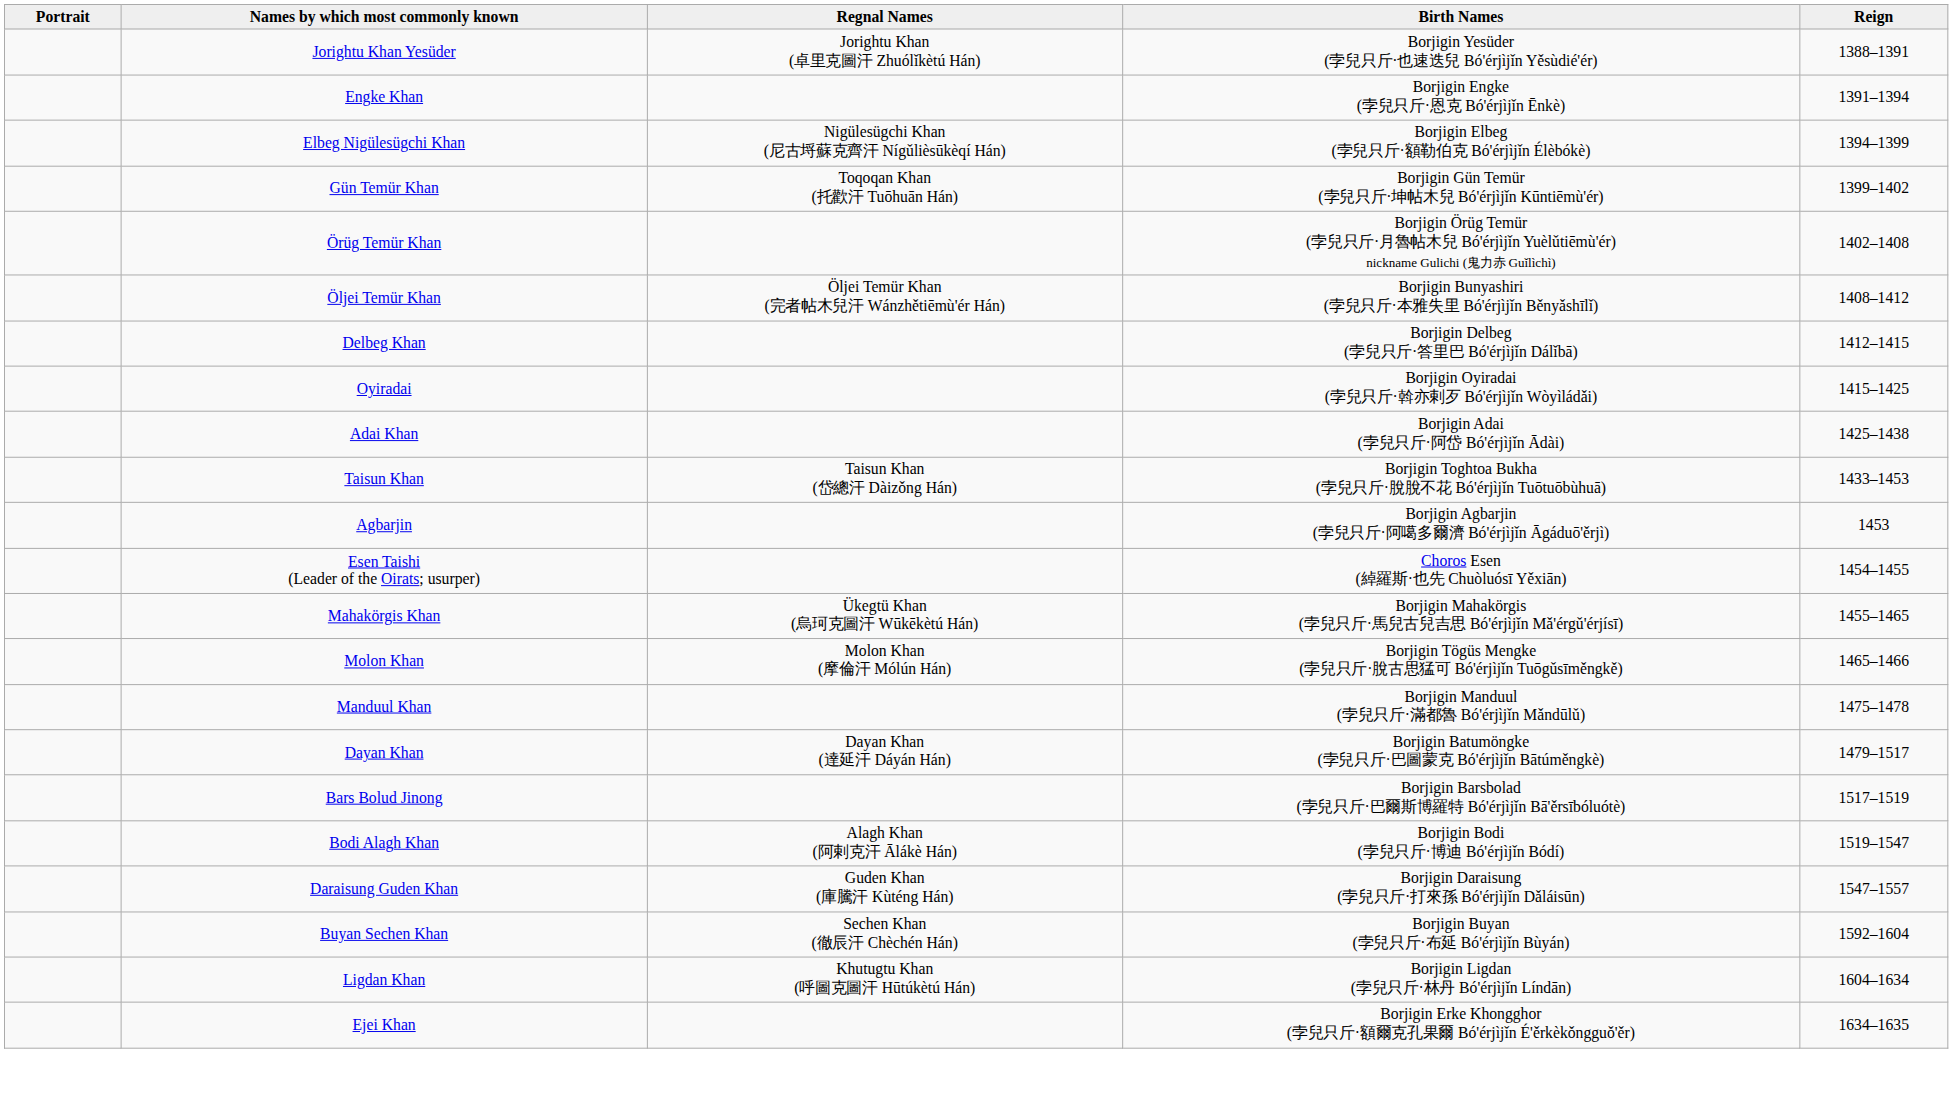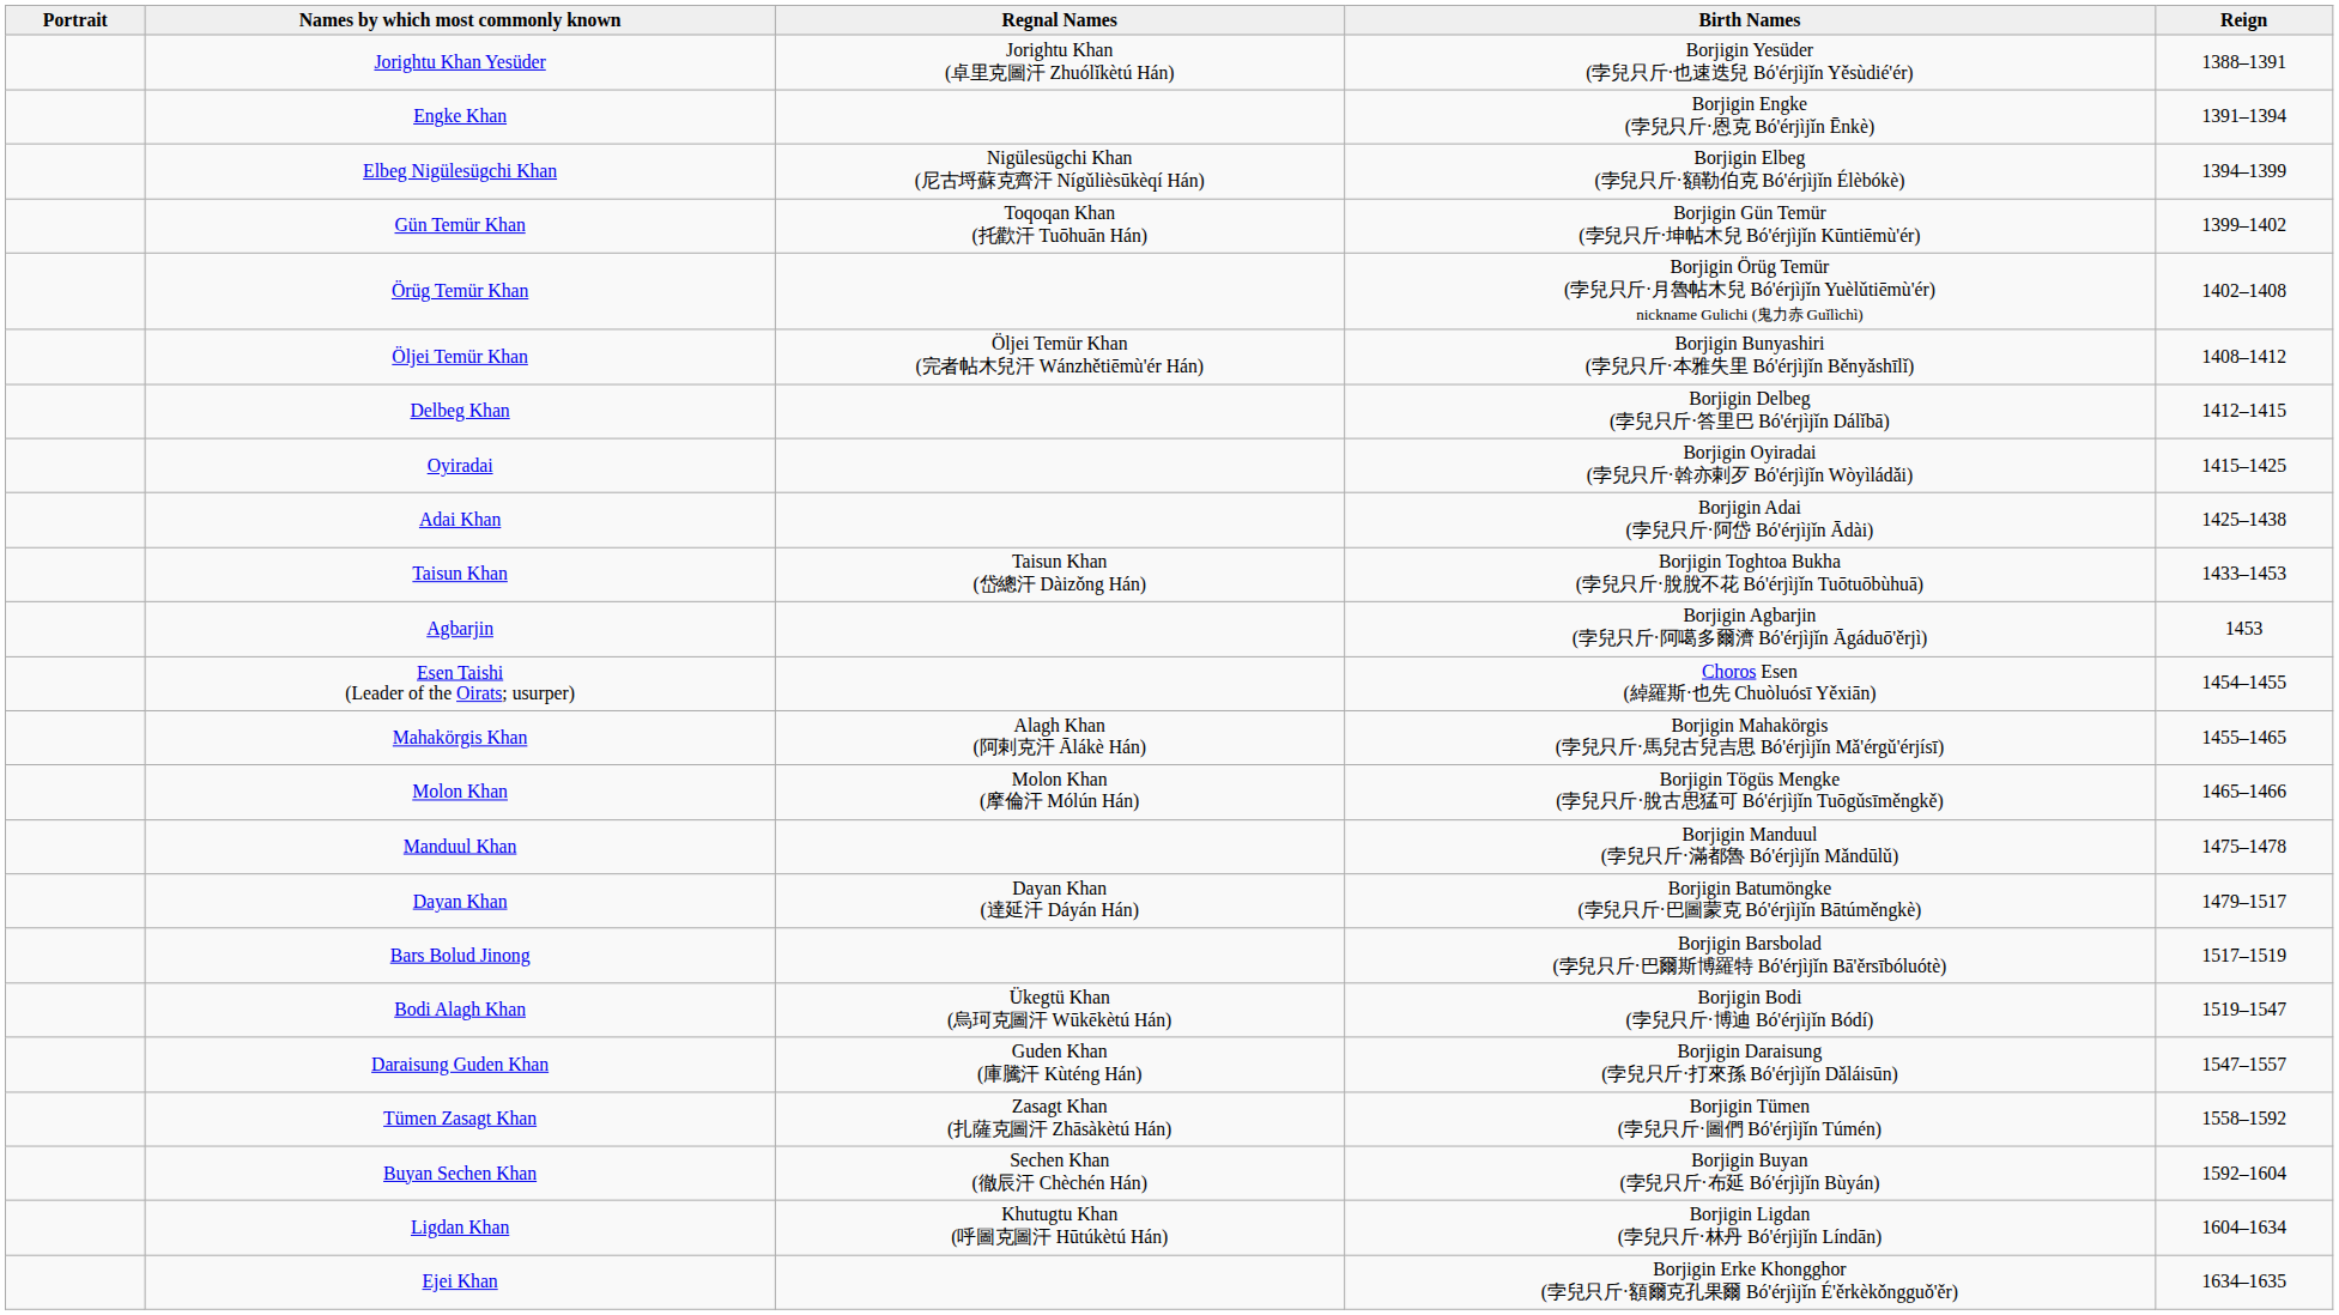 <table class="wikitable" style="width:100%; text-align:center;">
 <tr>
 <th style="background:#efefef;">Portrait</th>
 <th style="background:#efefef;">Names by which most commonly known</th>
 <th style="background:#efefef;">Regnal Names</th>
 <th style="background:#efefef;">Birth Names</th>
 <th style="background:#efefef;">Reign</th>
 </tr>
 <tr>
 <td></td>
 <td><a href='#'>Jorightu Khan Yesüder</a></td>
 <td>Jorightu Khan<br>(卓里克圖汗 Zhuólǐkètú Hán)</td>
 <td>Borjigin Yesüder<br>(孛兒只斤·也速迭兒 Bó'érjìjǐn Yěsùdié'ér)</td>
 <td>1388–1391</td>
 </tr>
 <tr>
 <td></td>
 <td><a href='#'>Engke Khan</a></td>
 <td></td>
 <td>Borjigin Engke<br>(孛兒只斤·恩克 Bó'érjìjǐn Ēnkè)</td>
 <td>1391–1394</td>
 </tr>
 <tr>
 <td></td>
 <td><a href='#'>Elbeg Nigülesügchi Khan</a></td>
 <td>Nigülesügchi Khan<br>(尼古埒蘇克齊汗 Nígǔlièsūkèqí Hán)</td>
 <td>Borjigin Elbeg<br>(孛兒只斤·額勒伯克 Bó'érjìjǐn Élèbókè)</td>
 <td>1394–1399</td>
 </tr>
 <tr>
 <td></td>
 <td><a href='#'>Gün Temür Khan</a></td>
 <td>Toqoqan Khan<br>(托歡汗 Tuōhuān Hán)</td>
 <td>Borjigin Gün Temür<br>(孛兒只斤·坤帖木兒 Bó'érjìjǐn Kūntiēmù'ér)</td>
 <td>1399–1402</td>
 </tr>
 <tr>
 <td></td>
 <td><a href='#'>Örüg Temür Khan</a></td>
 <td></td>
 <td>Borjigin Örüg Temür<br>(孛兒只斤·月魯帖木兒 Bó'érjìjǐn Yuèlǔtiēmù'ér) <br><small>nickname Gulichi (鬼力赤 Guǐlìchì)</small></td>
 <td>1402–1408</td>
 </tr>
 <tr>
 <td></td>
 <td><a href='#'>Öljei Temür Khan</a></td>
 <td>Öljei Temür Khan<br>(完者帖木兒汗 Wánzhětiēmù'ér Hán)</td>
 <td>Borjigin Bunyashiri<br>(孛兒只斤·本雅失里 Bó'érjìjǐn Běnyǎshīlǐ)</td>
 <td>1408–1412</td>
 </tr>
 <tr>
 <td></td>
 <td><a href='#'>Delbeg Khan</a></td>
 <td></td>
 <td>Borjigin Delbeg<br>(孛兒只斤·答里巴 Bó'érjìjǐn Dálǐbā)</td>
 <td>1412–1415</td>
 </tr>
 <tr>
 <td></td>
 <td><a href='#'>Oyiradai</a></td>
 <td></td>
 <td>Borjigin Oyiradai<br>(孛兒只斤·斡亦剌歹 Bó'érjìjǐn Wòyìládǎi)</td>
 <td>1415–1425</td>
 </tr>
 <tr>
 <td></td>
 <td><a href='#'>Adai Khan</a></td>
 <td></td>
 <td>Borjigin Adai<br>(孛兒只斤·阿岱 Bó'érjìjǐn Ādài)</td>
 <td>1425–1438</td>
 </tr>
 <tr>
 <td></td>
 <td><a href='#'>Taisun Khan</a></td>
 <td>Taisun Khan<br>(岱總汗 Dàizǒng Hán)</td>
 <td>Borjigin Toghtoa Bukha<br>(孛兒只斤·脫脫不花 Bó'érjìjǐn Tuōtuōbùhuā)</td>
 <td>1433–1453</td>
 </tr>
 <tr>
 <td></td>
 <td><a href='#'>Agbarjin</a></td>
 <td></td>
 <td>Borjigin Agbarjin<br>(孛兒只斤·阿噶多爾濟 Bó'érjìjǐn Āgáduō'ěrjì)</td>
 <td>1453</td>
 </tr>
 <tr>
 <td></td>
 <td><a href='#'>Esen Taishi</a><br>(Leader of the <a href='#'>Oirats</a>; usurper)</td>
 <td></td>
 <td><a href='#'>Choros</a> Esen<br>(綽羅斯·也先 Chuòluósī Yěxiān)</td>
 <td>1454–1455</td>
 </tr>
 <tr>
 <td></td>
 <td><a href='#'>Mahakörgis Khan</a></td>
-<td>Ükegtü Khan<br>(烏珂克圖汗 Wūkēkètú Hán)</td>
+<td>Alagh Khan<br>(阿剌克汗 Ālákè Hán)</td>
 <td>Borjigin Mahakörgis<br>(孛兒只斤·馬兒古兒吉思 Bó'érjìjǐn Mǎ'érgǔ'érjísī)</td>
 <td>1455–1465</td>
 </tr>
 <tr>
 <td></td>
 <td><a href='#'>Molon Khan</a></td>
 <td>Molon Khan<br>(摩倫汗 Mólún Hán)</td>
 <td>Borjigin Tögüs Mengke<br>(孛兒只斤·脫古思猛可 Bó'érjìjǐn Tuōgǔsīměngkě)</td>
 <td>1465–1466</td>
 </tr>
 <tr>
 <td></td>
 <td><a href='#'>Manduul Khan</a></td>
 <td></td>
 <td>Borjigin Manduul<br>(孛兒只斤·滿都魯 Bó'érjìjǐn Mǎndūlǔ)</td>
 <td>1475–1478</td>
 </tr>
 <tr>
 <td></td>
 <td><a href='#'>Dayan Khan</a></td>
 <td>Dayan Khan<br>(達延汗 Dáyán Hán)</td>
 <td>Borjigin Batumöngke<br>(孛兒只斤·巴圖蒙克 Bó'érjìjǐn Bātúměngkè)</td>
 <td>1479–1517</td>
 </tr>
 <tr>
 <td></td>
 <td><a href='#'>Bars Bolud Jinong</a></td>
 <td></td>
 <td>Borjigin Barsbolad<br>(孛兒只斤·巴爾斯博羅特 Bó'érjìjǐn Bā'ěrsībóluótè)</td>
 <td>1517–1519</td>
 </tr>
 <tr>
 <td></td>
 <td><a href='#'>Bodi Alagh Khan</a></td>
-<td>Alagh Khan<br>(阿剌克汗 Ālákè Hán)</td>
+<td>Ükegtü Khan<br>(烏珂克圖汗 Wūkēkètú Hán)</td>
 <td>Borjigin Bodi<br>(孛兒只斤·博迪 Bó'érjìjǐn Bódí)</td>
 <td>1519–1547</td>
 </tr>
 <tr>
 <td></td>
 <td><a href='#'>Daraisung Guden Khan</a></td>
 <td>Guden Khan<br>(庫騰汗 Kùténg Hán)</td>
 <td>Borjigin Daraisung<br>(孛兒只斤·打來孫 Bó'érjìjǐn Dǎláisūn)</td>
 <td>1547–1557</td>
+</tr>
+<tr>
+<td></td>
+<td><a href='#'>Tümen Zasagt Khan</a></td>
+<td>Zasagt Khan<br>(扎薩克圖汗 Zhāsàkètú Hán)</td>
+<td>Borjigin Tümen<br>(孛兒只斤·圖們 Bó'érjìjǐn Túmén)</td>
+<td>1558–1592</td>
 </tr>
 <tr>
 <td></td>
 <td><a href='#'>Buyan Sechen Khan</a></td>
 <td>Sechen Khan<br>(徹辰汗 Chèchén Hán)</td>
 <td>Borjigin Buyan<br>(孛兒只斤·布延 Bó'érjìjǐn Bùyán)</td>
 <td>1592–1604</td>
 </tr>
 <tr>
 <td></td>
 <td><a href='#'>Ligdan Khan</a></td>
 <td>Khutugtu Khan<br>(呼圖克圖汗 Hūtúkètú Hán)</td>
 <td>Borjigin Ligdan<br>(孛兒只斤·林丹 Bó'érjìjǐn Líndān)</td>
 <td>1604–1634</td>
 </tr>
 <tr>
 <td></td>
 <td><a href='#'>Ejei Khan</a></td>
 <td></td>
 <td>Borjigin Erke Khongghor<br>(孛兒只斤·額爾克孔果爾 Bó'érjìjǐn É'ěrkèkǒngguǒ'ěr)</td>
 <td>1634–1635</td>
 </tr>
 </table>
